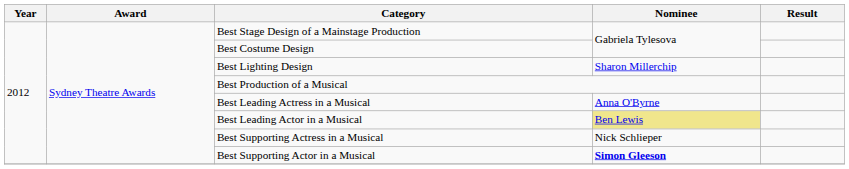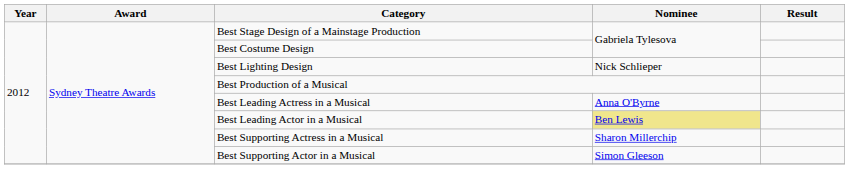 <table class="wikitable" width="95%">
 <tr>
 <th width="5%">Year</th>
 <th width="20%">Award</th>
 <th width="45%">Category</th>
 <th width="20%">Nominee</th>
 <th width="10%">Result</th>
 </tr>
 <tr>
 <td rowspan=8>2012</td>
 <td rowspan=8><a href='#'>Sydney Theatre Awards</a></td>
 <td>Best Stage Design of a Mainstage Production</td>
 <td rowspan=2>Gabriela Tylesova</td>
 <td></td>
 </tr>
 <tr>
 <td>Best Costume Design</td>
 <td></td>
 </tr>
 <tr>
 <td>Best Lighting Design</td>
-<td><a href='#'>Sharon Millerchip</a></td>
+<td>Nick Schlieper</td>
 <td></td>
 </tr>
 <tr>
 <td colspan=2>Best Production of a Musical</td>
 <td></td>
 </tr>
 <tr>
 <td>Best Leading Actress in a Musical</td>
 <td><a href='#'>Anna O'Byrne</a></td>
 <td></td>
 </tr>
 <tr>
 <td>Best Leading Actor in a Musical</td>
 <td style="background: khaki;"><a href='#'>Ben Lewis</a></td>
 <td></td>
 </tr>
 <tr>
 <td>Best Supporting Actress in a Musical</td>
-<td>Nick Schlieper</td>
+<td><a href='#'>Sharon Millerchip</a></td>
 <td></td>
 </tr>
 <tr>
 <td>Best Supporting Actor in a Musical</td>
-<td><strong><a href='#'>Simon Gleeson</a></strong></td>
+<td><a href='#'>Simon Gleeson</a></td>
 <td></td>
 </tr>
 <tr>
 </tr>
 </table>
